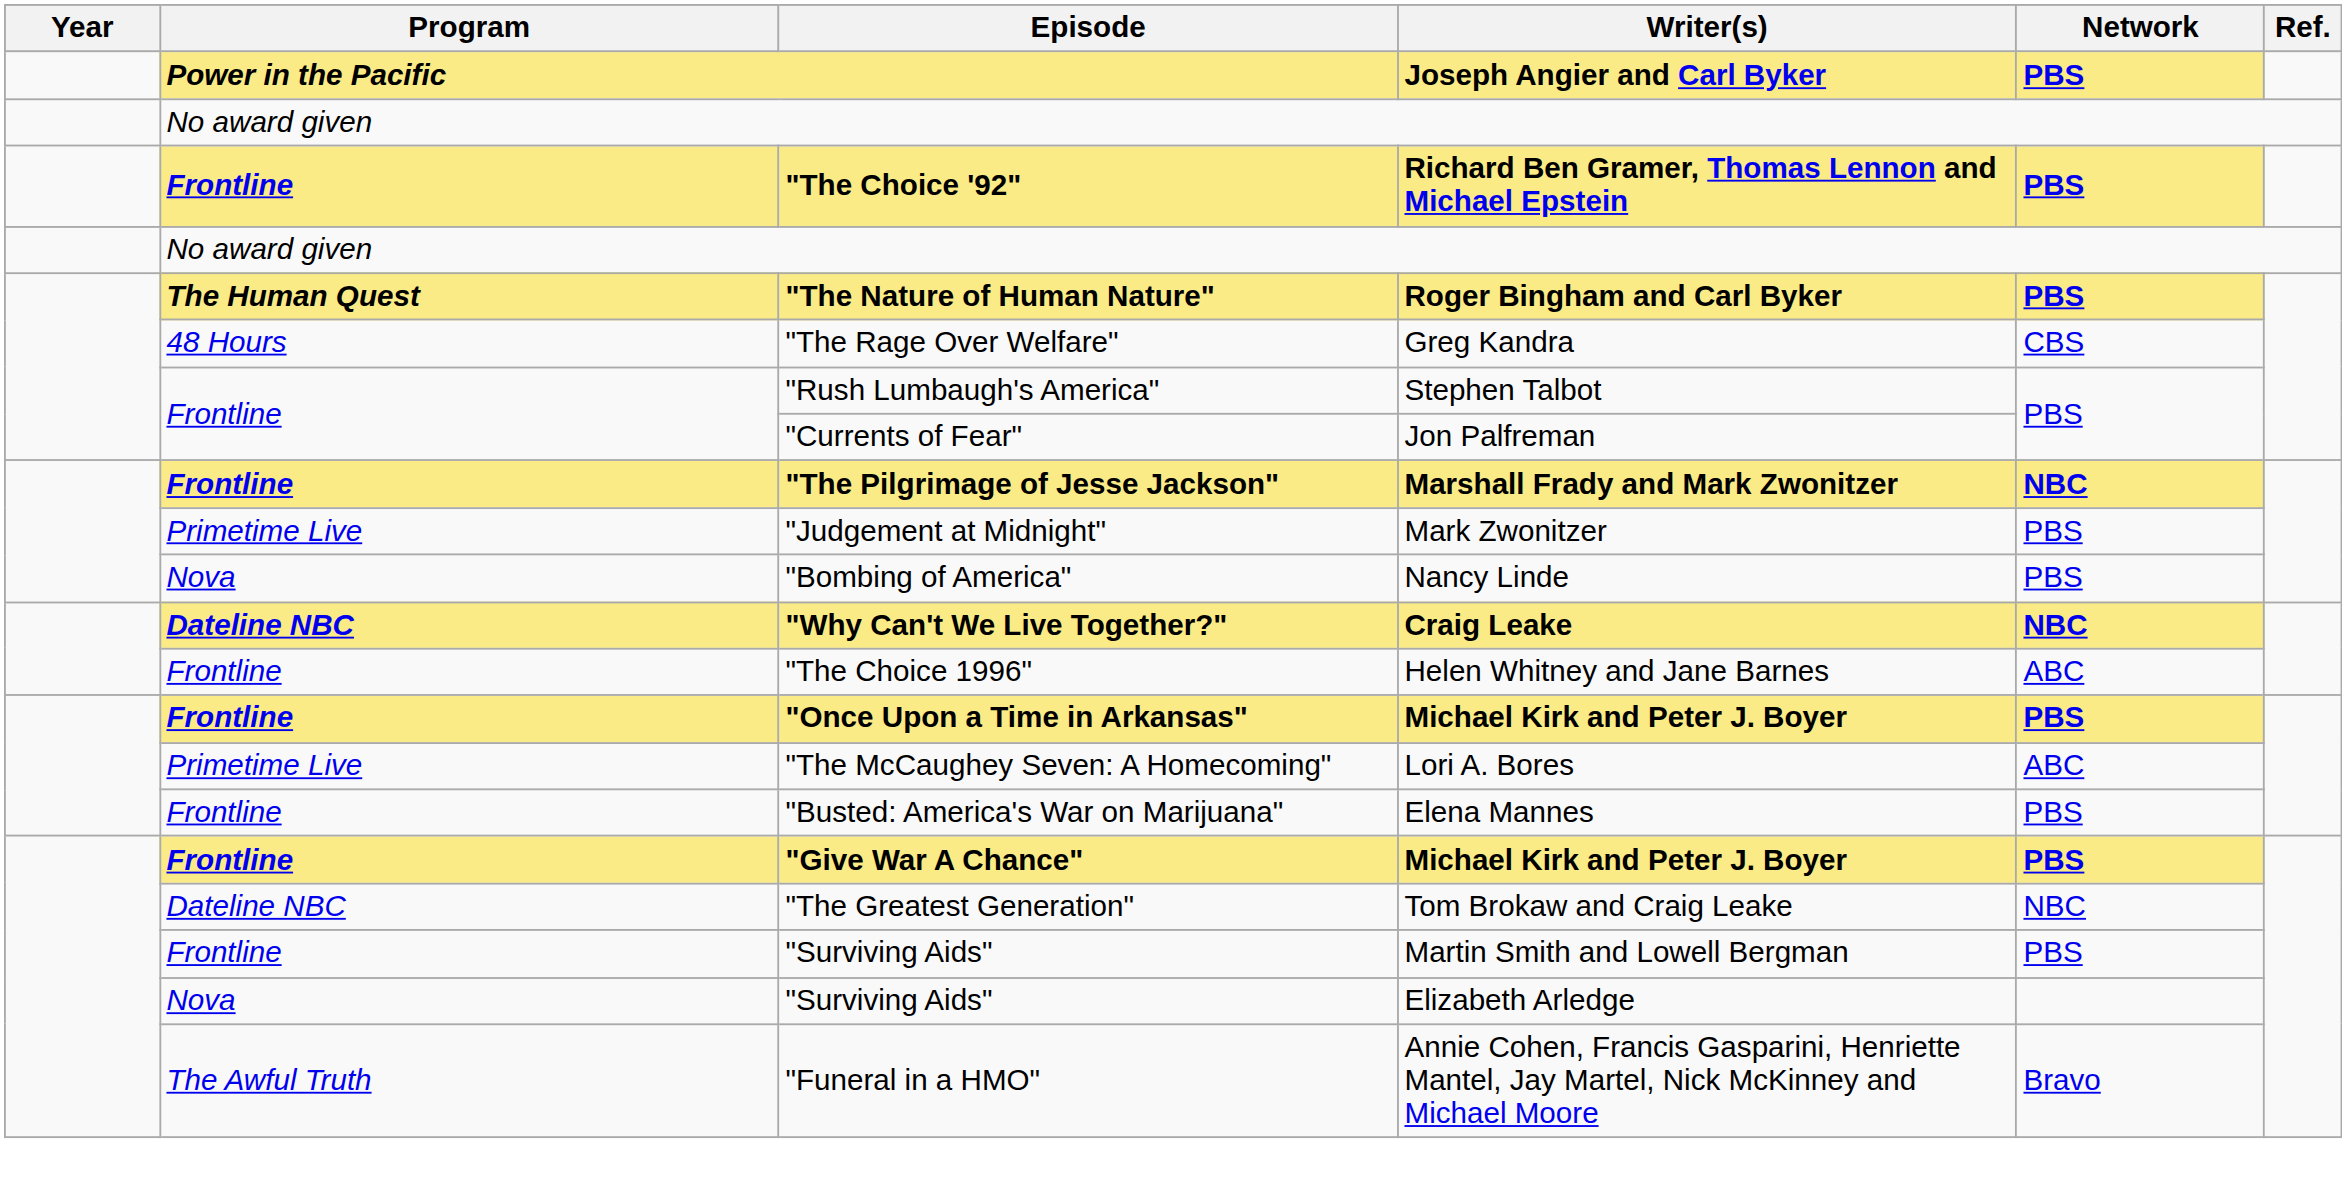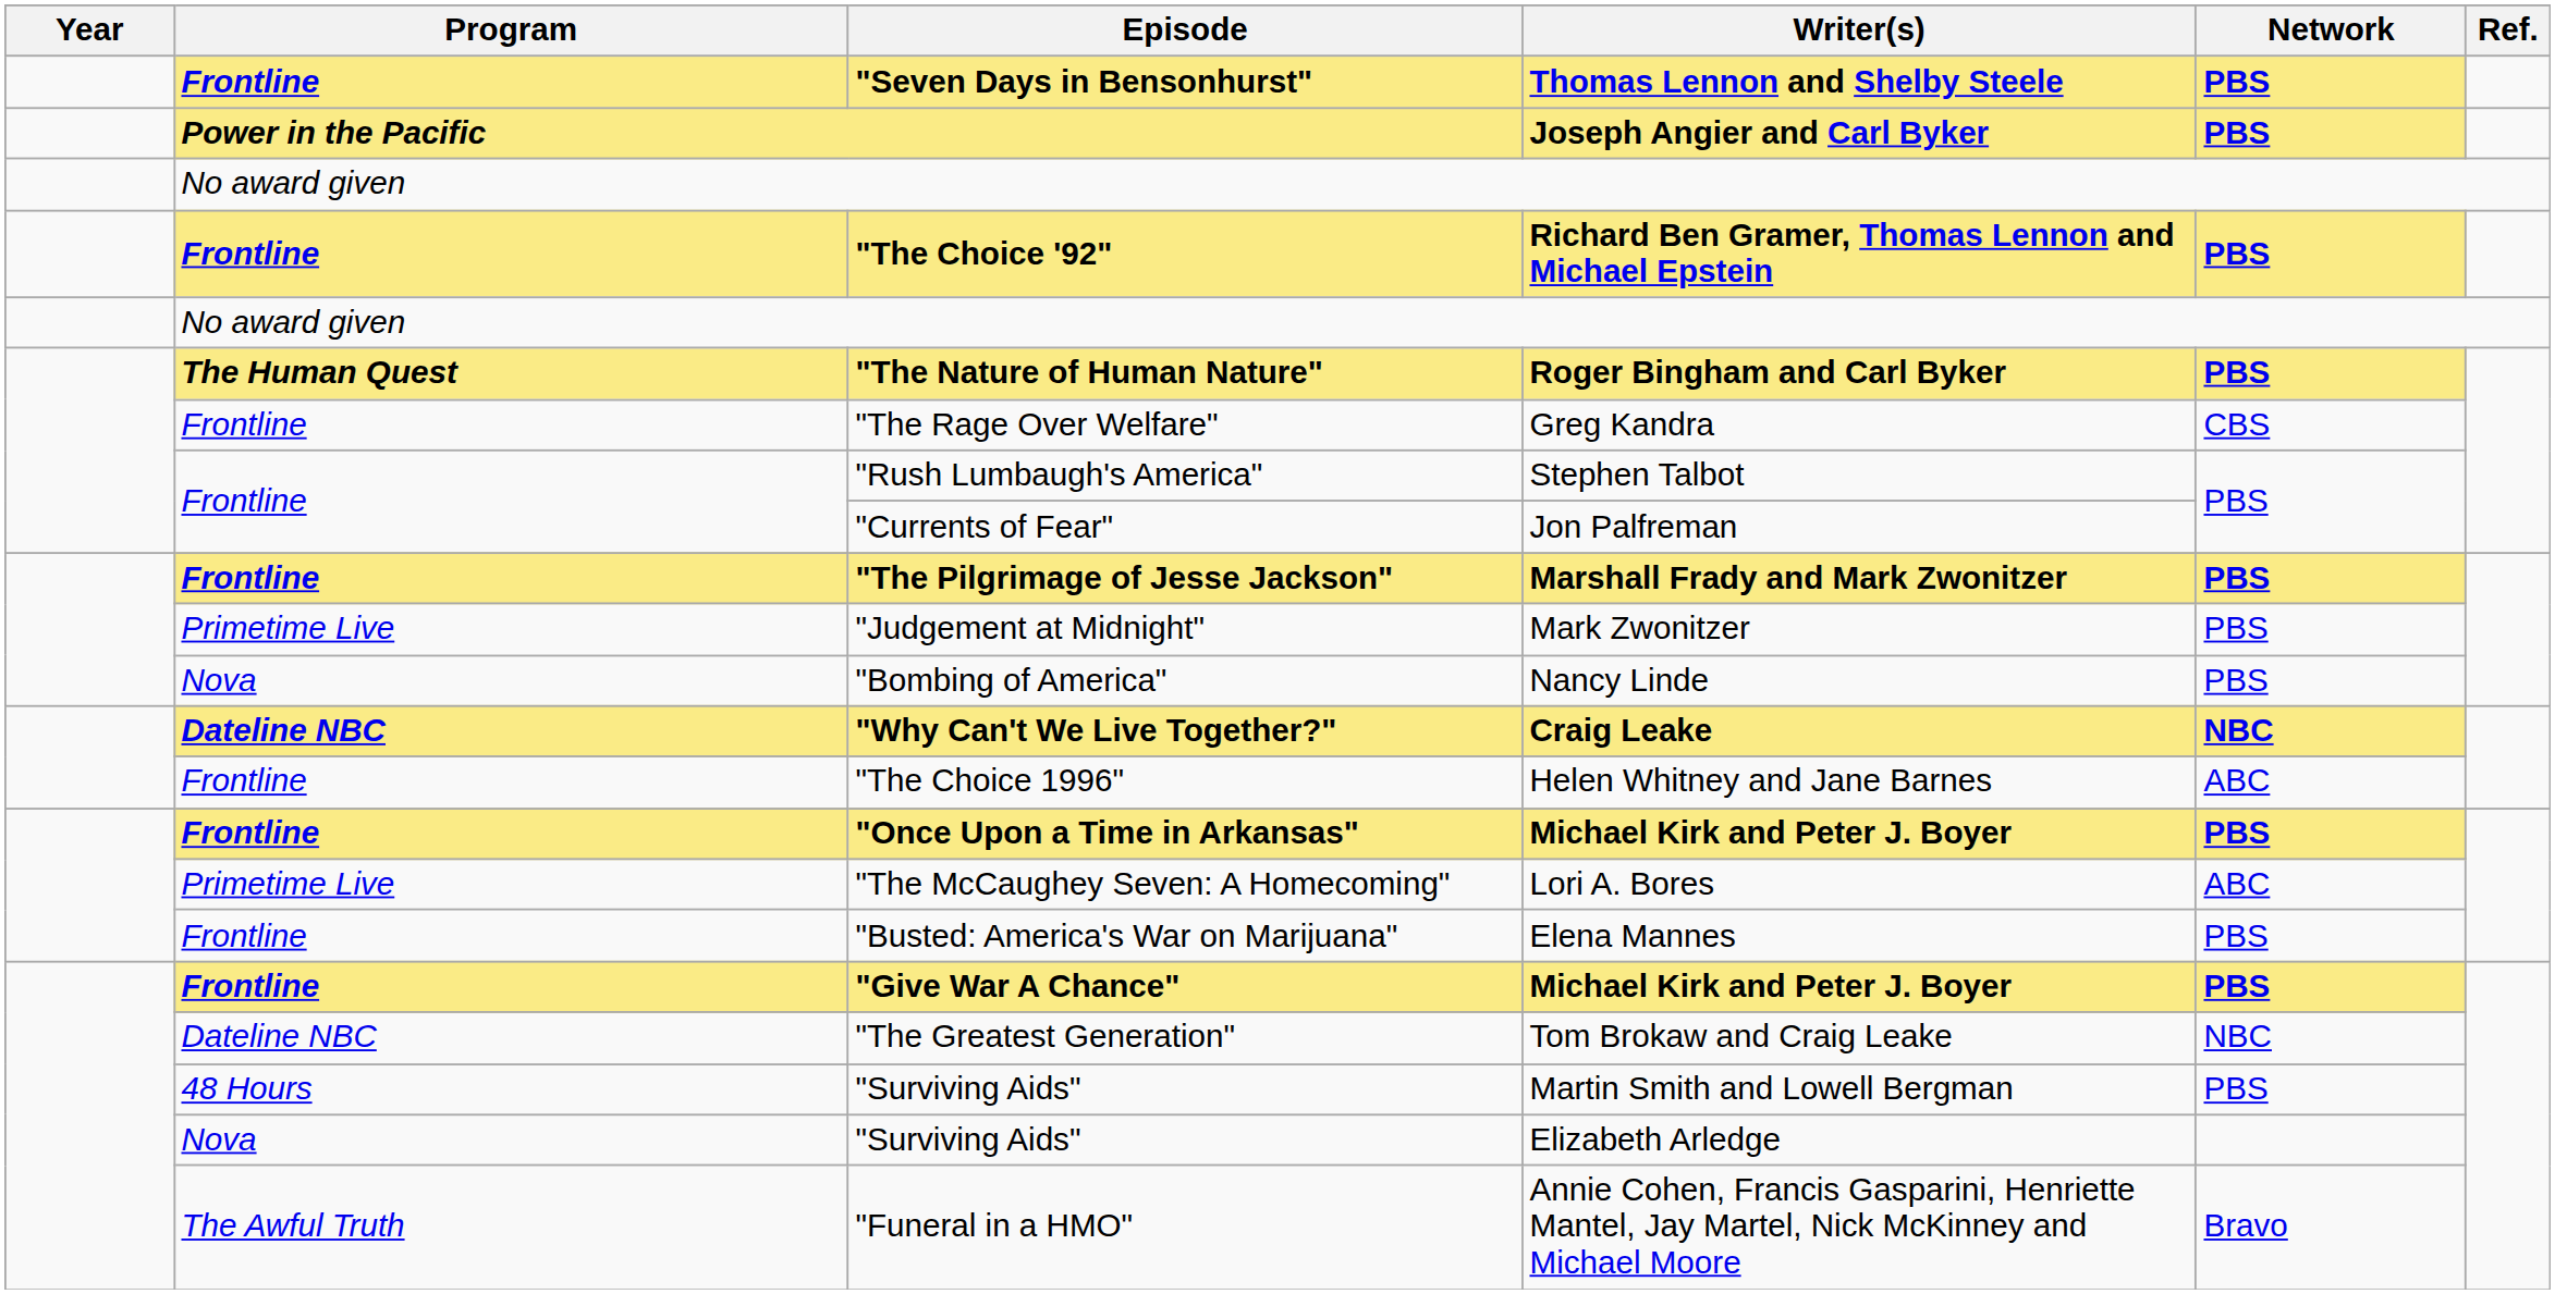 <table class="wikitable" style="width:100%">
 <tr bgcolor="#CCCCCC" align="center">
 <th width="5%">Year</th>
 <th width="20%">Program</th>
 <th width="20%">Episode</th>
 <th width="20%">Writer(s)</th>
 <th width="8%">Network</th>
 <th width="1%">Ref.</th>
+</tr>
+<tr>
+<td rowspan=1></td>
+<td style="background:#FAEB86;"><strong><em><a href='#'>Frontline</a></em></strong></td>
+<td style="background:#FAEB86;"><strong>"Seven Days in Bensonhurst"</strong></td>
+<td style="background:#FAEB86;"><strong><a href='#'>Thomas Lennon</a> and <a href='#'>Shelby Steele</a></strong></td>
+<td style="background:#FAEB86;"><strong><a href='#'>PBS</a></strong></td>
+<td rowspan=1 style="text-align:center;"></td>
 </tr>
 <tr>
 <td rowspan=1></td>
 <td colspan="2" style="background:#FAEB86;"><strong><em>Power in the Pacific</em></strong></td>
 <td style="background:#FAEB86;"><strong>Joseph Angier and <a href='#'>Carl Byker</a></strong></td>
 <td style="background:#FAEB86;"><strong><a href='#'>PBS</a></strong></td>
 <td rowspan=1 style="text-align:center;"></td>
 </tr>
 <tr>
 <td rowspan=1></td>
 <td colspan="5"><em>No award given</em></td>
 </tr>
 <tr>
 <td rowspan=1></td>
 <td style="background:#FAEB86;"><strong><em><a href='#'>Frontline</a></em></strong></td>
 <td style="background:#FAEB86;"><strong>"The Choice '92"</strong></td>
 <td style="background:#FAEB86;"><strong>Richard Ben Gramer, <a href='#'>Thomas Lennon</a> and <a href='#'>Michael Epstein</a></strong></td>
 <td style="background:#FAEB86;"><strong><a href='#'>PBS</a></strong></td>
 <td rowspan=1 style="text-align:center;"></td>
 </tr>
 <tr>
 <td rowspan=1></td>
 <td colspan="5"><em>No award given</em></td>
 </tr>
 <tr>
 <td rowspan=4></td>
 <td style="background:#FAEB86;"><strong><em>The Human Quest</em></strong></td>
 <td style="background:#FAEB86;"><strong>"The Nature of Human Nature"</strong></td>
 <td style="background:#FAEB86;"><strong>Roger Bingham and Carl Byker</strong></td>
 <td style="background:#FAEB86;"><strong><a href='#'>PBS</a></strong></td>
 <td rowspan=4 style="text-align:center;"></td>
 </tr>
 <tr>
-<td><em><a href='#'>48 Hours</a></em></td>
+<td><em><a href='#'>Frontline</a></em></td>
 <td>"The Rage Over Welfare"</td>
 <td>Greg Kandra</td>
 <td><a href='#'>CBS</a></td>
 </tr>
 <tr>
 <td rowspan="2"><em><a href='#'>Frontline</a></em></td>
 <td>"Rush Lumbaugh's America"</td>
 <td>Stephen Talbot</td>
 <td rowspan="2"><a href='#'>PBS</a></td>
 </tr>
 <tr>
 <td>"Currents of Fear"</td>
 <td>Jon Palfreman</td>
 </tr>
 <tr>
 <td rowspan=3></td>
 <td style="background:#FAEB86;"><strong><em><a href='#'>Frontline</a></em></strong></td>
 <td style="background:#FAEB86;"><strong>"The Pilgrimage of Jesse Jackson"</strong></td>
 <td style="background:#FAEB86;"><strong>Marshall Frady and Mark Zwonitzer</strong></td>
-<td style="background:#FAEB86;"><strong><a href='#'>NBC</a></strong></td>
+<td style="background:#FAEB86;"><strong><a href='#'>PBS</a></strong></td>
 <td rowspan=3 style="text-align:center;"></td>
 </tr>
 <tr>
 <td><em><a href='#'>Primetime Live</a></em></td>
 <td>"Judgement at Midnight"</td>
 <td>Mark Zwonitzer</td>
 <td><a href='#'>PBS</a></td>
 </tr>
 <tr>
 <td><em><a href='#'>Nova</a></em></td>
 <td>"Bombing of America"</td>
 <td>Nancy Linde</td>
 <td><a href='#'>PBS</a></td>
 </tr>
 <tr>
 <td rowspan=2></td>
 <td style="background:#FAEB86;"><strong><em><a href='#'>Dateline NBC</a></em></strong></td>
 <td style="background:#FAEB86;"><strong>"Why Can't We Live Together?"</strong></td>
 <td style="background:#FAEB86;"><strong>Craig Leake</strong></td>
 <td style="background:#FAEB86;"><strong><a href='#'>NBC</a></strong></td>
 <td rowspan=2 style="text-align:center;"></td>
 </tr>
 <tr>
 <td><em><a href='#'>Frontline</a></em></td>
 <td>"The Choice 1996"</td>
 <td>Helen Whitney and Jane Barnes</td>
 <td><a href='#'>ABC</a></td>
 </tr>
 <tr>
 <td rowspan=3></td>
 <td style="background:#FAEB86;"><strong><em><a href='#'>Frontline</a></em></strong></td>
 <td style="background:#FAEB86;"><strong>"Once Upon a Time in Arkansas"</strong></td>
 <td style="background:#FAEB86;"><strong>Michael Kirk and Peter J. Boyer</strong></td>
 <td style="background:#FAEB86;"><strong><a href='#'>PBS</a></strong></td>
 <td rowspan=3 style="text-align:center;"></td>
 </tr>
 <tr>
 <td><em><a href='#'>Primetime Live</a></em></td>
 <td>"The McCaughey Seven: A Homecoming"</td>
 <td>Lori A. Bores</td>
 <td><a href='#'>ABC</a></td>
 </tr>
 <tr>
 <td><em><a href='#'>Frontline</a></em></td>
 <td>"Busted: America's War on Marijuana"</td>
 <td>Elena Mannes</td>
 <td><a href='#'>PBS</a></td>
 </tr>
 <tr>
 <td rowspan=5></td>
 <td style="background:#FAEB86;"><strong><em><a href='#'>Frontline</a></em></strong></td>
 <td style="background:#FAEB86;"><strong>"Give War A Chance"</strong></td>
 <td style="background:#FAEB86;"><strong>Michael Kirk and Peter J. Boyer</strong></td>
 <td style="background:#FAEB86;"><strong><a href='#'>PBS</a></strong></td>
 <td rowspan=5 style="text-align:center;"></td>
 </tr>
 <tr>
 <td><em><a href='#'>Dateline NBC</a></em></td>
 <td>"The Greatest Generation"</td>
 <td>Tom Brokaw and Craig Leake</td>
 <td><a href='#'>NBC</a></td>
 </tr>
 <tr>
-<td><em><a href='#'>Frontline</a></em></td>
+<td><em><a href='#'>48 Hours</a></em></td>
 <td>"Surviving Aids"</td>
 <td>Martin Smith and Lowell Bergman</td>
 <td><a href='#'>PBS</a></td>
 </tr>
 <tr>
 <td><em><a href='#'>Nova</a></em></td>
 <td>"Surviving Aids"</td>
 <td>Elizabeth Arledge</td>
 </tr>
 <tr>
 <td><em><a href='#'>The Awful Truth</a></em></td>
 <td>"Funeral in a HMO"</td>
 <td>Annie Cohen, Francis Gasparini, Henriette Mantel, Jay Martel, Nick McKinney and <a href='#'>Michael Moore</a></td>
 <td><a href='#'>Bravo</a></td>
 </tr>
 </table>
